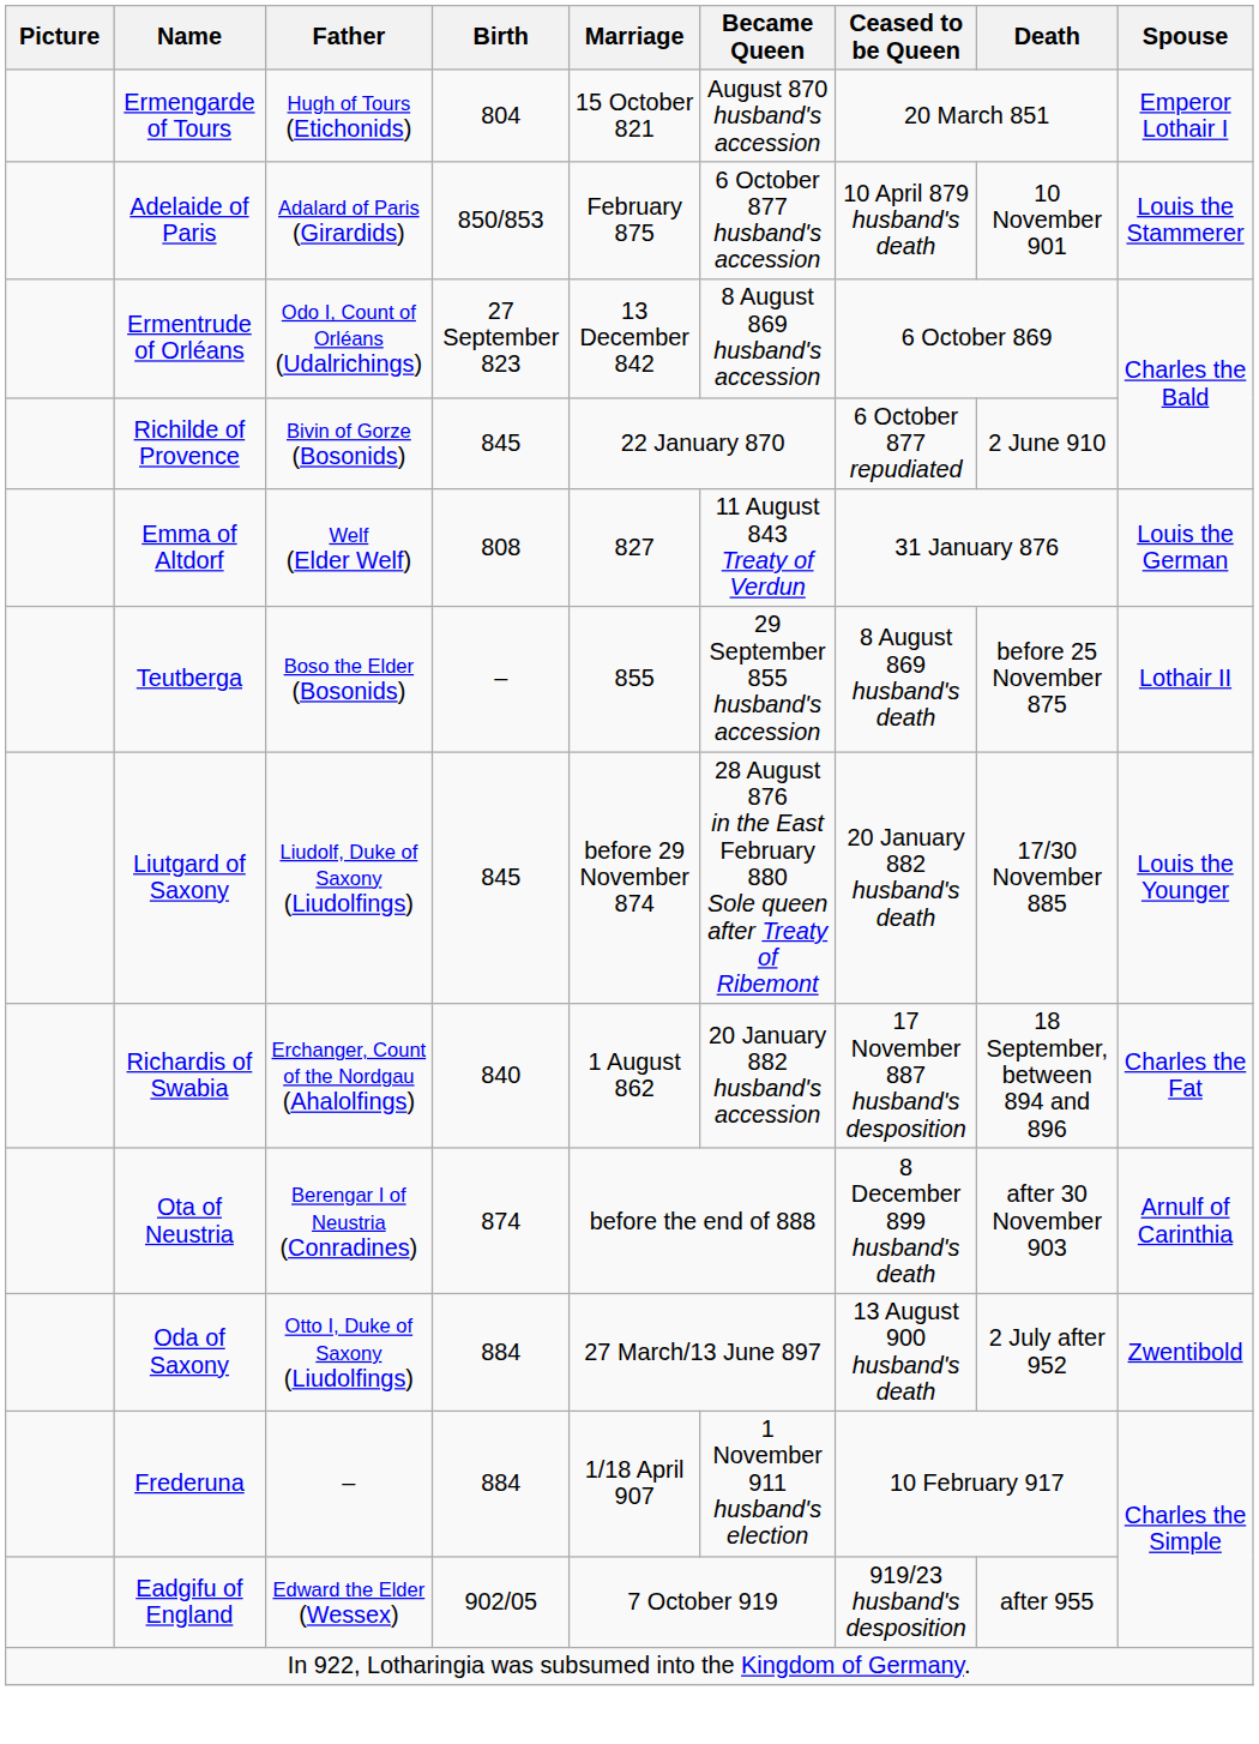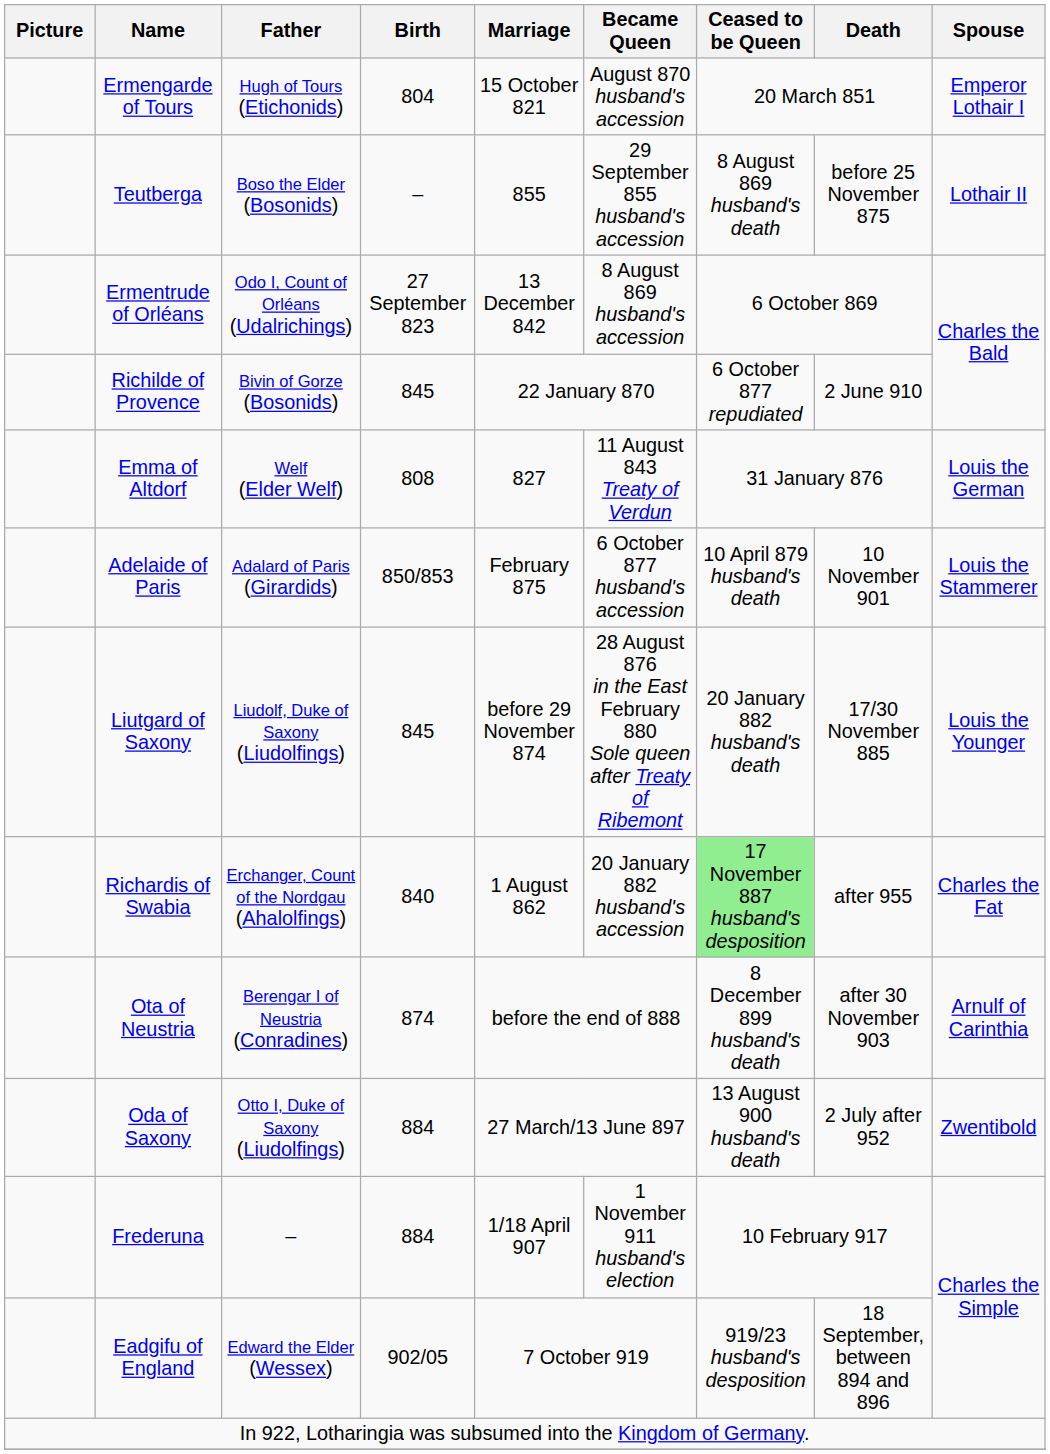 <table width=95% class="wikitable">
 <tr>
 <th width = "8%">Picture</th>
 <th width = "10%">Name</th>
 <th width = "9%">Father</th>
 <th width = "10%">Birth</th>
 <th width = "9%">Marriage</th>
 <th width = "9%">Became Queen</th>
 <th width = "9%">Ceased to be Queen</th>
 <th width = "9%">Death</th>
 <th width = "6%">Spouse</th>
 </tr>
 <tr>
 <td align="center"></td>
 <td align="center"><a href='#'>Ermengarde of Tours</a><br></td>
 <td align="center"><small><a href='#'>Hugh of Tours</a></small><br>(<a href='#'>Etichonids</a>)</td>
 <td align="center">804</td>
 <td align="center">15 October 821</td>
 <td align="center">August 870<br><em>husband's accession</em></td>
 <td align="center" colspan="2">20 March 851</td>
 <td align="center"><a href='#'>Emperor Lothair I</a></td>
 </tr>
 <tr>
 <td align="center"></td>
-<td align="center"><a href='#'>Adelaide of Paris</a><br></td>
-<td align="center"><small><a href='#'>Adalard of Paris</a></small><br>(<a href='#'>Girardids</a>)</td>
-<td align="center">850/853</td>
-<td align="center">February 875</td>
-<td align="center">6 October 877<br><em>husband's accession</em></td>
-<td align="center">10 April 879<br><em>husband's death</em></td>
-<td align="center">10 November 901</td>
-<td align="center"><a href='#'>Louis the Stammerer</a></td>
+<td align="center"><a href='#'>Teutberga</a><br></td>
+<td align="center"><small><a href='#'>Boso the Elder</a></small><br>(<a href='#'>Bosonids</a>)</td>
+<td align="center">–</td>
+<td align="center">855</td>
+<td align="center">29 September 855<br><em>husband's accession</em></td>
+<td align="center">8 August 869<br><em>husband's death</em></td>
+<td align="center">before 25 November 875</td>
+<td align="center"><a href='#'>Lothair II</a></td>
 </tr>
 <tr>
 <td align="center"></td>
 <td align="center"><a href='#'>Ermentrude of Orléans</a><br></td>
 <td align="center"><small><a href='#'>Odo I, Count of Orléans</a></small><br>(<a href='#'>Udalrichings</a>)</td>
 <td align="center">27 September 823</td>
 <td align="center">13 December 842</td>
 <td align="center">8 August 869<br><em>husband's accession</em></td>
 <td align="center" colspan="2">6 October 869</td>
 <td align="center" rowspan="2"><a href='#'>Charles the Bald</a></td>
 </tr>
 <tr>
 <td align="center"></td>
 <td align="center"><a href='#'>Richilde of Provence</a><br></td>
 <td align="center"><small><a href='#'>Bivin of Gorze</a></small><br>(<a href='#'>Bosonids</a>)</td>
 <td align="center">845</td>
 <td align="center" colspan="2">22 January 870</td>
 <td align="center">6 October 877<br><em>repudiated</em></td>
 <td align="center">2 June 910</td>
 </tr>
 <tr>
 <td align="center"></td>
 <td align="center"><a href='#'>Emma of Altdorf</a><br></td>
 <td align="center"><small><a href='#'>Welf</a></small><br>(<a href='#'>Elder Welf</a>)</td>
 <td align="center">808</td>
 <td align="center">827</td>
 <td align="center">11 August 843<br><em><a href='#'>Treaty of Verdun</a></em></td>
 <td align="center "colspan="2">31 January 876</td>
 <td align="center"><a href='#'>Louis the German</a></td>
 </tr>
 <tr>
 <td align="center"></td>
-<td align="center"><a href='#'>Teutberga</a><br></td>
-<td align="center"><small><a href='#'>Boso the Elder</a></small><br>(<a href='#'>Bosonids</a>)</td>
-<td align="center">–</td>
-<td align="center">855</td>
-<td align="center">29 September 855<br><em>husband's accession</em></td>
-<td align="center">8 August 869<br><em>husband's death</em></td>
-<td align="center">before 25 November 875</td>
-<td align="center"><a href='#'>Lothair II</a></td>
+<td align="center"><a href='#'>Adelaide of Paris</a><br></td>
+<td align="center"><small><a href='#'>Adalard of Paris</a></small><br>(<a href='#'>Girardids</a>)</td>
+<td align="center">850/853</td>
+<td align="center">February 875</td>
+<td align="center">6 October 877<br><em>husband's accession</em></td>
+<td align="center">10 April 879<br><em>husband's death</em></td>
+<td align="center">10 November 901</td>
+<td align="center"><a href='#'>Louis the Stammerer</a></td>
 </tr>
 <tr>
 <td align="center"></td>
 <td align="center"><a href='#'>Liutgard of Saxony</a><br></td>
 <td align="center"><small><a href='#'>Liudolf, Duke of Saxony</a></small><br>(<a href='#'>Liudolfings</a>)</td>
 <td align="center">845</td>
 <td align="center">before 29 November 874</td>
 <td align="center">28 August 876<br><em>in the East</em><br>February 880<br><em>Sole queen after <a href='#'>Treaty of Ribemont</a></em></td>
 <td align="center">20 January 882<br><em>husband's death</em></td>
 <td align="center">17/30 November 885</td>
 <td align="center"><a href='#'>Louis the Younger</a></td>
 </tr>
 <tr>
 <td align="center"></td>
 <td align="center"><a href='#'>Richardis of Swabia</a><br></td>
 <td align="center"><small><a href='#'>Erchanger, Count of the Nordgau</a></small><br>(<a href='#'>Ahalolfings</a>)</td>
 <td align="center">840</td>
 <td align="center">1 August 862</td>
 <td align="center">20 January 882<br><em>husband's accession</em></td>
-<td align="center">17 November 887<br><em>husband's desposition</em></td>
-<td align="center">18 September, between 894 and 896</td>
+<td align="center" style="background: lightgreen;">17 November 887<br><em>husband's desposition</em></td>
+<td align="center">after 955</td>
 <td align="center"><a href='#'>Charles the Fat</a></td>
 </tr>
 <tr>
 <td align="center"></td>
 <td align="center"><a href='#'>Ota of Neustria</a><br></td>
 <td align="center"><small><a href='#'>Berengar I of Neustria</a></small><br>(<a href='#'>Conradines</a>)</td>
 <td align="center">874</td>
 <td align="center" colspan="2">before the end of 888</td>
 <td align="center">8 December 899<br><em>husband's death</em></td>
 <td align="center">after 30 November 903</td>
 <td align="center"><a href='#'>Arnulf of Carinthia</a></td>
 </tr>
 <tr>
 <td align="center"></td>
 <td align="center"><a href='#'>Oda of Saxony</a><br></td>
 <td align="center"><small><a href='#'>Otto I, Duke of Saxony</a></small><br>(<a href='#'>Liudolfings</a>)</td>
 <td align="center">884</td>
 <td align="center" colspan="2">27 March/13 June 897</td>
 <td align="center">13 August 900<br><em>husband's death</em></td>
 <td align="center">2 July after 952</td>
 <td align="center"><a href='#'>Zwentibold</a></td>
 </tr>
 <tr>
 <td align="center"></td>
 <td align="center"><a href='#'>Frederuna</a><br></td>
 <td align="center">–</td>
 <td align="center">884</td>
 <td align="center">1/18 April 907</td>
 <td align="center">1 November 911<br><em>husband's election</em></td>
 <td align="center" colspan="2">10 February 917</td>
 <td align="center" rowspan="2"><a href='#'>Charles the Simple</a></td>
 </tr>
 <tr>
 <td align="center"></td>
 <td align="center"><a href='#'>Eadgifu of England</a><br></td>
 <td align="center"><small><a href='#'>Edward the Elder</a></small><br>(<a href='#'>Wessex</a>)</td>
 <td align="center">902/05</td>
 <td align="center" colspan="2">7 October 919</td>
 <td align="center">919/23<br><em>husband's desposition</em></td>
-<td align="center">after 955</td>
+<td align="center">18 September, between 894 and 896</td>
 </tr>
 <tr>
 <td align="center" colspan="9">In 922, Lotharingia was subsumed into the <a href='#'>Kingdom of Germany</a>.</td>
 </tr>
 <tr>
 </tr>
 </table>
